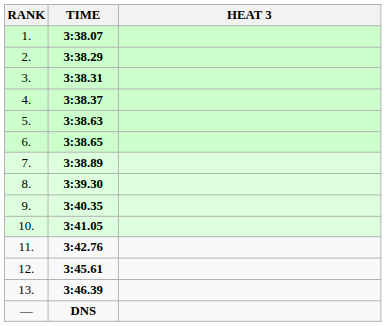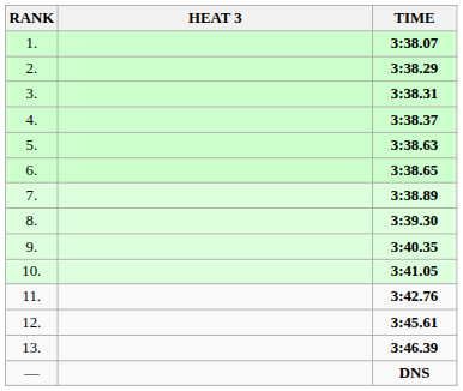 <table class="wikitable" style="border-collapse: collapse; font-size: 90%;">
 <tr>
 <th>RANK</th>
+<th style="width: 20em">HEAT 3</th>
 <th style="width: 5em">TIME</th>
-<th style="width: 20em">HEAT 3</th>
 </tr>
 <tr style="background:#ccffcc;">
 <td align="center">1.</td>
+<td></td>
 <td align="center"><strong>3:38.07</strong></td>
-<td></td>
 </tr>
 <tr style="background:#ccffcc;">
 <td align="center">2.</td>
+<td></td>
 <td align="center"><strong>3:38.29</strong></td>
-<td></td>
 </tr>
 <tr style="background:#ccffcc;">
 <td align="center">3.</td>
+<td></td>
 <td align="center"><strong>3:38.31</strong></td>
-<td></td>
 </tr>
 <tr style="background:#ccffcc;">
 <td align="center">4.</td>
+<td></td>
 <td align="center"><strong>3:38.37</strong></td>
-<td></td>
 </tr>
 <tr style="background:#ccffcc;">
 <td align="center">5.</td>
+<td></td>
 <td align="center"><strong>3:38.63</strong></td>
-<td></td>
 </tr>
 <tr style="background:#ccffcc;">
 <td align="center">6.</td>
+<td></td>
 <td align="center"><strong>3:38.65</strong></td>
-<td></td>
 </tr>
 <tr style="background:#ddffdd;">
 <td align="center">7.</td>
+<td></td>
 <td align="center"><strong>3:38.89</strong></td>
-<td></td>
 </tr>
 <tr style="background:#ddffdd;">
 <td align="center">8.</td>
+<td></td>
 <td align="center"><strong>3:39.30</strong></td>
-<td></td>
 </tr>
 <tr style="background:#ddffdd;">
 <td align="center">9.</td>
+<td></td>
 <td align="center"><strong>3:40.35</strong></td>
-<td></td>
 </tr>
 <tr style="background:#ddffdd;">
 <td align="center">10.</td>
+<td></td>
 <td align="center"><strong>3:41.05</strong></td>
-<td></td>
 </tr>
 <tr>
 <td align="center">11.</td>
+<td></td>
 <td align="center"><strong>3:42.76</strong></td>
-<td></td>
 </tr>
 <tr>
 <td align="center">12.</td>
+<td></td>
 <td align="center"><strong>3:45.61</strong></td>
-<td></td>
 </tr>
 <tr>
 <td align="center">13.</td>
+<td></td>
 <td align="center"><strong>3:46.39</strong></td>
-<td></td>
 </tr>
 <tr>
 <td align="center">—</td>
+<td></td>
 <td align="center"><strong>DNS</strong></td>
-<td></td>
 </tr>
 </table>
